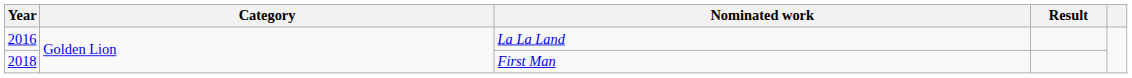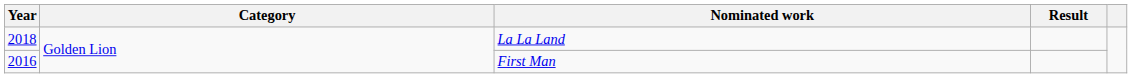 <table class=wikitable>
 <tr>
 <th scope="col" style="width:1em;">Year</th>
 <th scope="col" style="width:33em;">Category</th>
 <th scope="col" style="width:39em;">Nominated work</th>
 <th scope="col" style="width:5em;">Result</th>
 <th scope="col" style="width:1em;"></th>
 </tr>
 <tr>
-<td><a href='#'>2016</a></td>
+<td><a href='#'>2018</a></td>
 <td rowspan="2"><a href='#'>Golden Lion</a></td>
 <td><em><a href='#'>La La Land</a></em></td>
 <td></td>
 <td rowspan="2"></td>
 </tr>
 <tr>
-<td><a href='#'>2018</a></td>
+<td><a href='#'>2016</a></td>
 <td><em><a href='#'>First Man</a></em></td>
 <td></td>
 </tr>
 </table>
